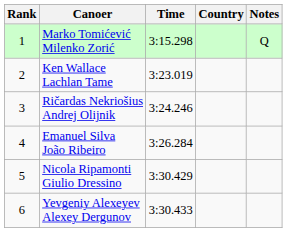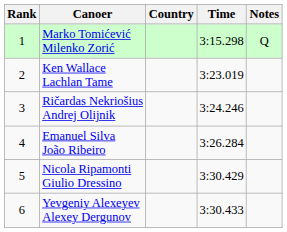 <table class="wikitable" style="text-align:center;">
 <tr>
 <th>Rank</th>
 <th>Canoer</th>
+<th>Country</th>
 <th>Time</th>
-<th>Country</th>
 <th>Notes</th>
 </tr>
 <tr bgcolor=ccffcc>
 <td>1</td>
 <td align="left"><a href='#'>Marko Tomićević</a><br><a href='#'>Milenko Zorić</a></td>
+<td align="left"></td>
 <td>3:15.298</td>
-<td align="left"></td>
 <td>Q</td>
 </tr>
 <tr>
 <td>2</td>
 <td align="left"><a href='#'>Ken Wallace</a><br><a href='#'>Lachlan Tame</a></td>
+<td align="left"></td>
 <td>3:23.019</td>
-<td align="left"></td>
 <td></td>
 </tr>
 <tr>
 <td>3</td>
 <td align="left"><a href='#'>Ričardas Nekriošius</a><br><a href='#'>Andrej Olijnik</a></td>
+<td align="left"></td>
 <td>3:24.246</td>
-<td align="left"></td>
 <td></td>
 </tr>
 <tr>
 <td>4</td>
 <td align="left"><a href='#'>Emanuel Silva</a><br><a href='#'>João Ribeiro</a></td>
+<td align="left"></td>
 <td>3:26.284</td>
-<td align="left"></td>
 <td></td>
 </tr>
 <tr>
 <td>5</td>
 <td align="left"><a href='#'>Nicola Ripamonti</a><br><a href='#'>Giulio Dressino</a></td>
+<td align="left"></td>
 <td>3:30.429</td>
-<td align="left"></td>
 <td></td>
 </tr>
 <tr>
 <td>6</td>
 <td align="left"><a href='#'>Yevgeniy Alexeyev</a><br><a href='#'>Alexey Dergunov</a></td>
+<td align="left"></td>
 <td>3:30.433</td>
-<td align="left"></td>
 <td></td>
 </tr>
 </table>
